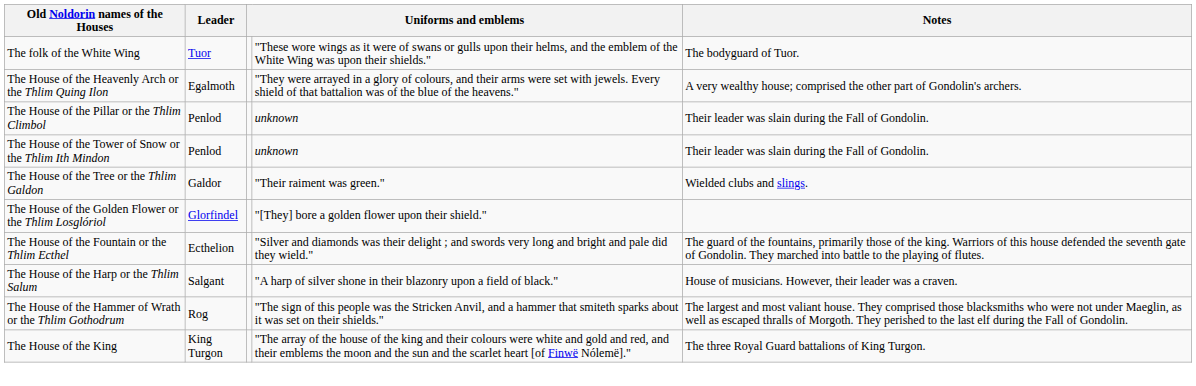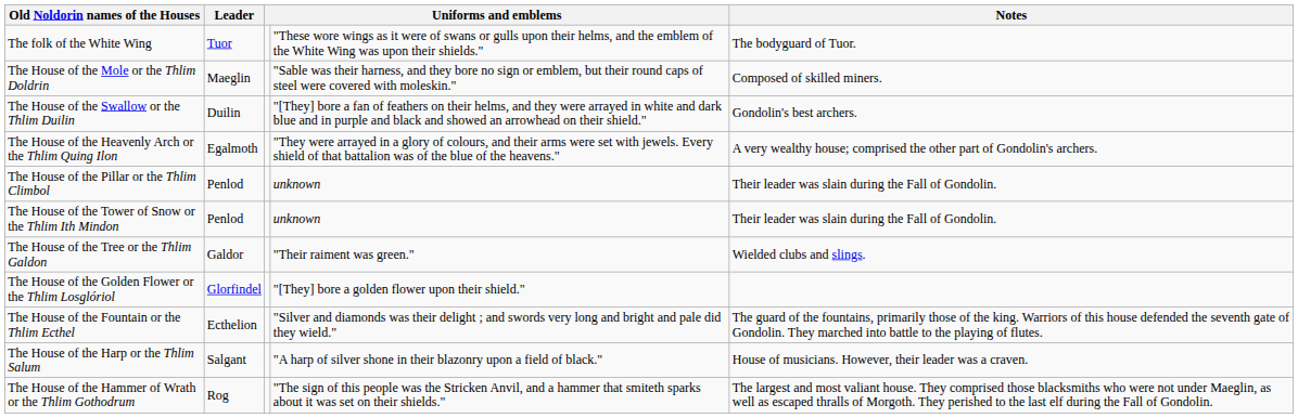 <table class=wikitable width=100%>
 <tr>
 <th>Old <a href='#'>Noldorin</a> names of the Houses</th>
 <th>Leader</th>
 <th colspan=2>Uniforms and emblems</th>
 <th>Notes</th>
 </tr>
 <tr>
 <td>The folk of the White Wing</td>
 <td><a href='#'>Tuor</a></td>
 <td></td>
 <td>"These wore wings as it were of swans or gulls upon their helms, and the emblem of the White Wing was upon their shields."</td>
 <td>The bodyguard of Tuor.</td>
+</tr>
+<tr>
+<td>The House of the <a href='#'>Mole</a> or the <em>Thlim Doldrin</em></td>
+<td>Maeglin</td>
+<td></td>
+<td>"Sable was their harness, and they bore no sign or emblem, but their round caps of steel were covered with moleskin."</td>
+<td>Composed of skilled miners.</td>
+</tr>
+<tr>
+<td>The House of the <a href='#'>Swallow</a> or the <em>Thlim Duilin</em></td>
+<td>Duilin</td>
+<td></td>
+<td>"[They] bore a fan of feathers on their helms, and they were arrayed in white and dark blue and in purple and black and showed an arrowhead on their shield."</td>
+<td>Gondolin's best archers.</td>
 </tr>
 <tr>
 <td>The House of the Heavenly Arch or the <em>Thlim Quing Ilon</em></td>
 <td>Egalmoth</td>
 <td></td>
 <td>"They were arrayed in a glory of colours, and their arms were set with jewels. Every shield of that battalion was of the blue of the heavens."</td>
 <td>A very wealthy house; comprised the other part of Gondolin's archers.</td>
 </tr>
 <tr>
 <td>The House of the Pillar or the <em>Thlim Climbol</em></td>
 <td>Penlod</td>
 <td></td>
 <td><em>unknown</em></td>
 <td>Their leader was slain during the Fall of Gondolin.</td>
 </tr>
 <tr>
 <td>The House of the Tower of Snow or the <em>Thlim Ith Mindon</em></td>
 <td>Penlod</td>
 <td></td>
 <td><em>unknown</em></td>
 <td>Their leader was slain during the Fall of Gondolin.</td>
 </tr>
 <tr>
 <td>The House of the Tree or the <em>Thlim Galdon</em></td>
 <td>Galdor</td>
 <td></td>
 <td>"Their raiment was green."</td>
 <td>Wielded clubs and <a href='#'>slings</a>.</td>
 </tr>
 <tr>
 <td>The House of the Golden Flower or the <em>Thlim Losglóriol</em></td>
 <td><a href='#'>Glorfindel</a></td>
 <td></td>
 <td>"[They] bore a golden flower upon their shield."</td>
 <td></td>
 </tr>
 <tr>
 <td>The House of the Fountain or the <em>Thlim Ecthel</em></td>
 <td>Ecthelion</td>
 <td></td>
 <td>"Silver and diamonds was their delight ; and swords very long and bright and pale did they wield."</td>
 <td>The guard of the fountains, primarily those of the king. Warriors of this house defended the seventh gate of Gondolin. They marched into battle to the playing of flutes.</td>
 </tr>
 <tr>
 <td>The House of the Harp or the <em>Thlim Salum</em></td>
 <td>Salgant</td>
 <td></td>
 <td>"A harp of silver shone in their blazonry upon a field of black."</td>
 <td>House of musicians. However, their leader was a craven.</td>
 </tr>
 <tr>
 <td>The House of the Hammer of Wrath or the <em>Thlim Gothodrum</em></td>
 <td>Rog</td>
 <td></td>
 <td>"The sign of this people was the Stricken Anvil, and a hammer that smiteth sparks about it was set on their shields."</td>
 <td>The largest and most valiant house. They comprised those blacksmiths who were not under Maeglin, as well as escaped thralls of Morgoth. They perished to the last elf during the Fall of Gondolin.</td>
 </tr>
-<tr>
-<td>The House of the King</td>
-<td>King Turgon</td>
-<td></td>
-<td>"The array of the house of the king and their colours were white and gold and red, and their emblems the moon and the sun and the scarlet heart [of <a href='#'>Finwë</a> Nólemë]."</td>
-<td>The three Royal Guard battalions of King Turgon.</td>
-</tr>
 </table>
